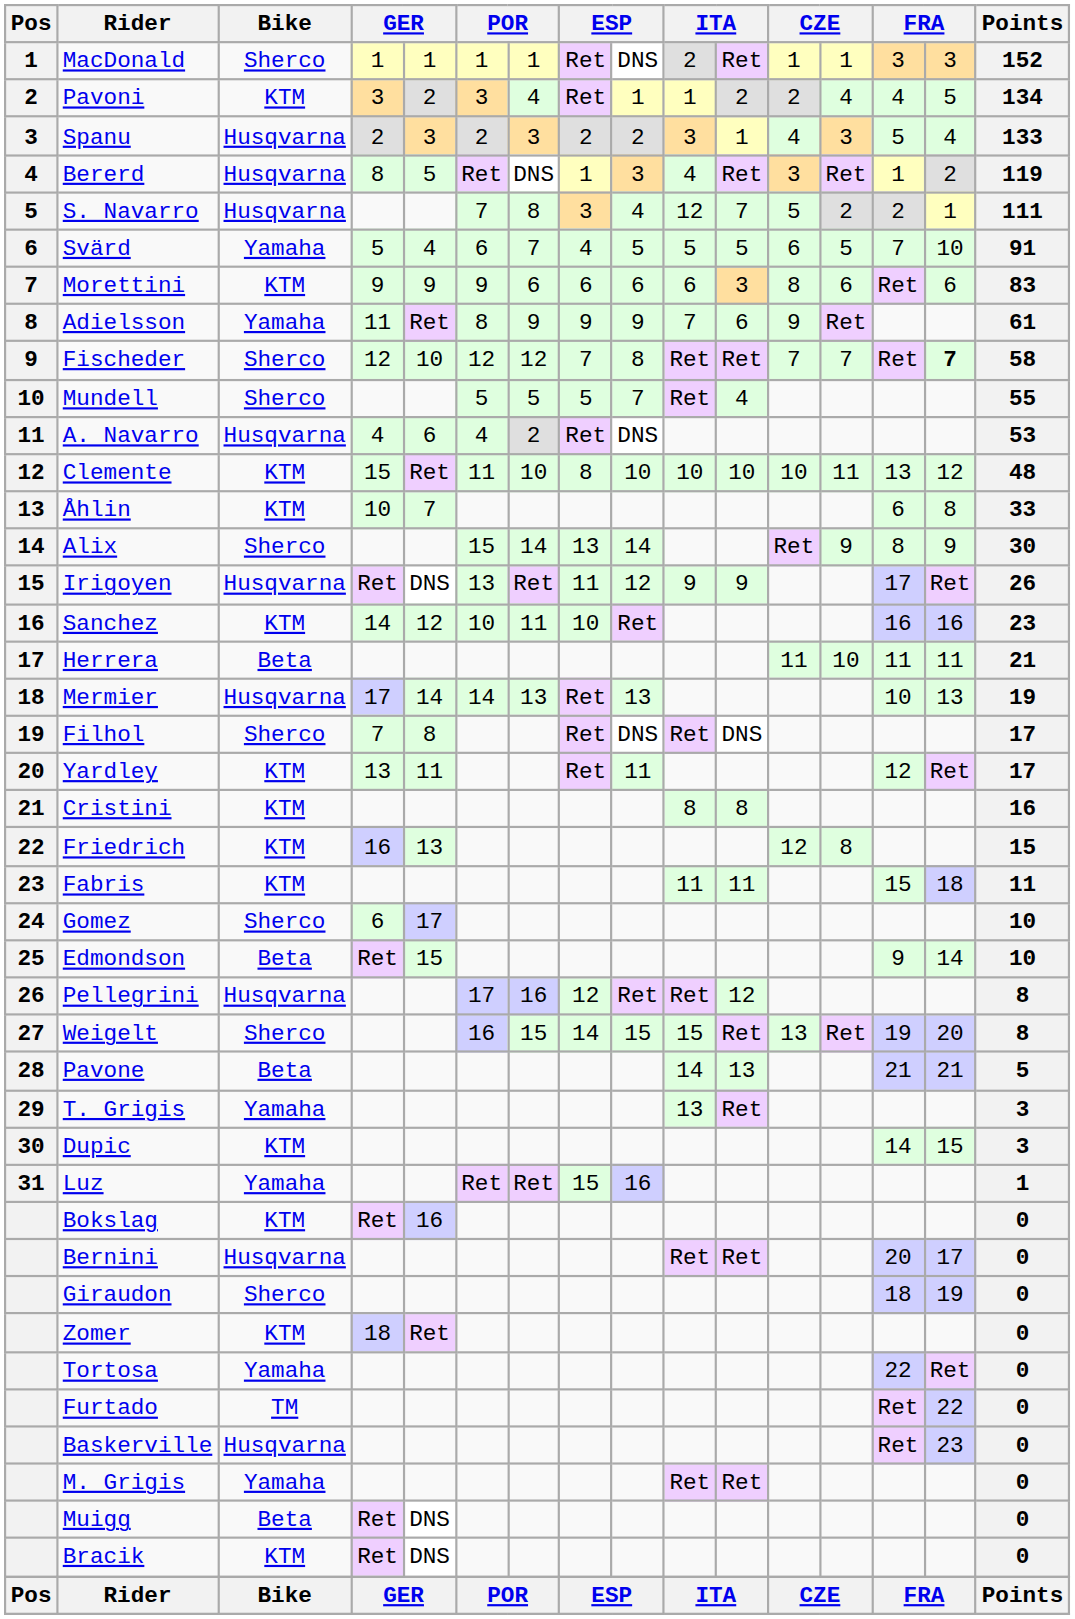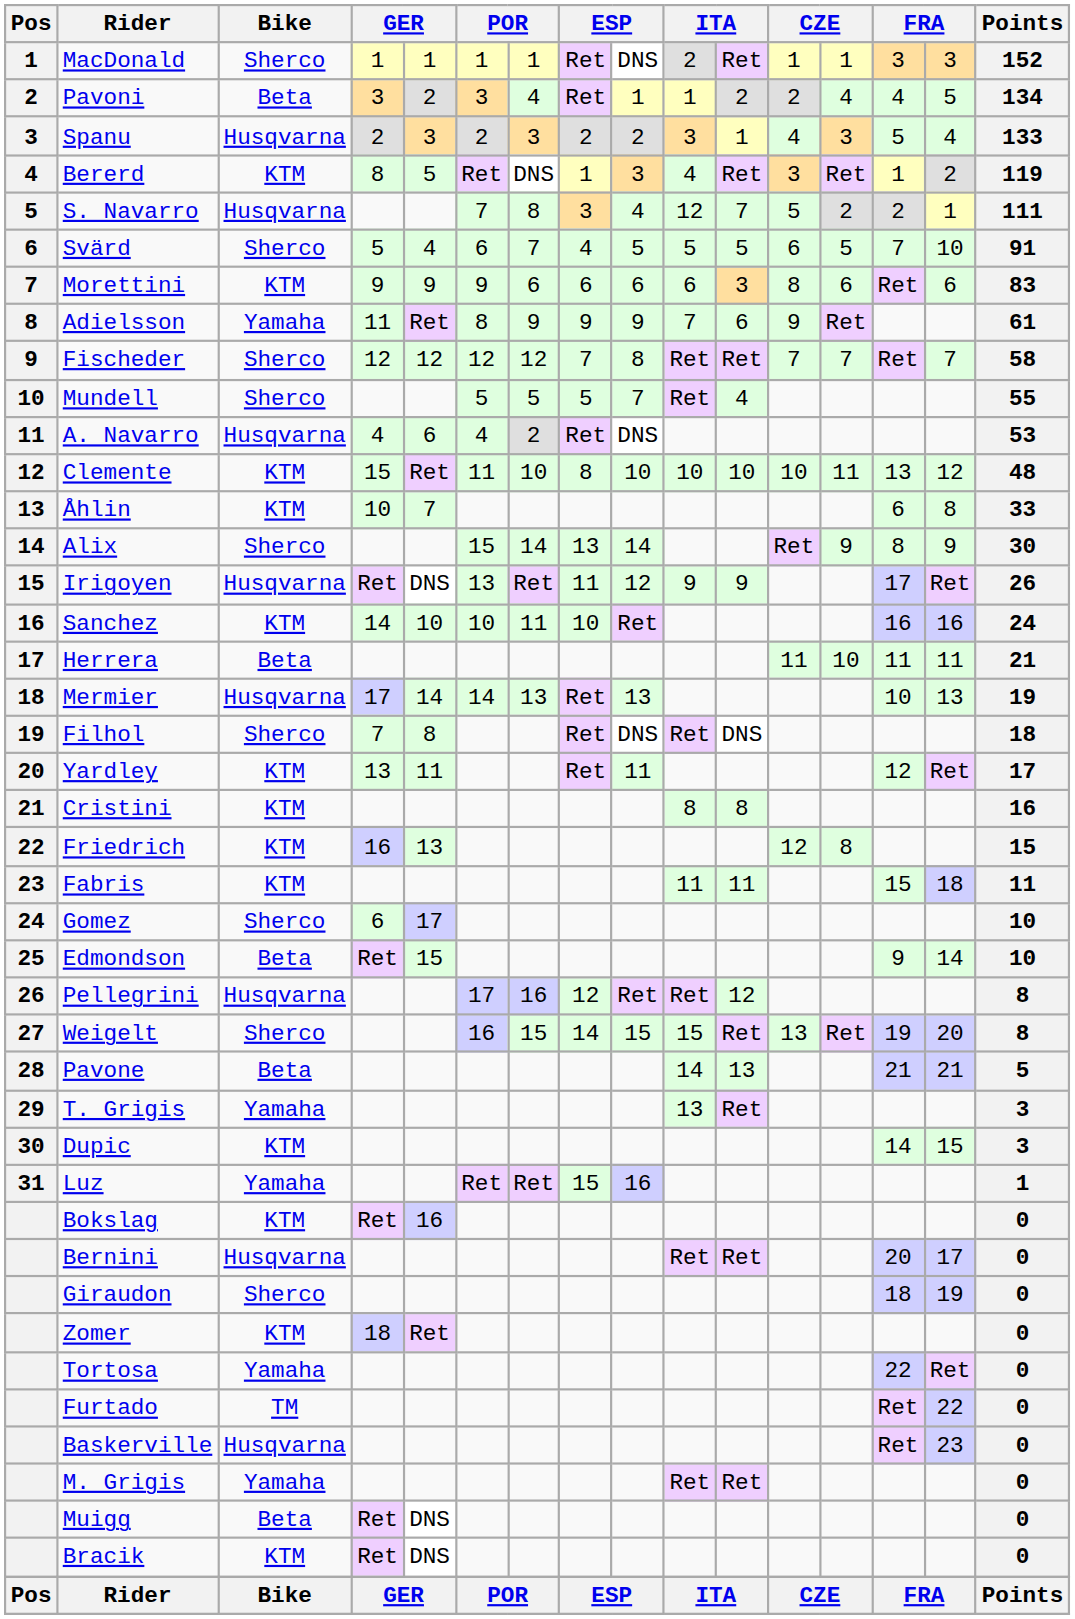 <table class="wikitable" style="font-size: 80%; text-align:center">
 <tr valign="top">
 <th valign="middle">Pos</th>
 <th valign="middle">Rider</th>
 <th valign="middle">Bike</th>
 <th colspan=2><a href='#'>GER</a><br></th>
 <th colspan=2><a href='#'>POR</a><br></th>
 <th colspan=2><a href='#'>ESP</a><br></th>
 <th colspan=2><a href='#'>ITA</a><br></th>
 <th colspan=2><a href='#'>CZE</a><br></th>
 <th colspan=2><a href='#'>FRA</a><br></th>
 <th valign="middle">Points</th>
 </tr>
 <tr>
 <th>1</th>
 <td align=left> <a href='#'>MacDonald</a></td>
 <td><a href='#'>Sherco</a></td>
 <td style="background:#ffffbf;">1</td>
 <td style="background:#ffffbf;">1</td>
 <td style="background:#ffffbf;">1</td>
 <td style="background:#ffffbf;">1</td>
 <td style="background:#efcfff;">Ret</td>
 <td style="background:#ffffff;">DNS</td>
 <td style="background:#dfdfdf;">2</td>
 <td style="background:#efcfff;">Ret</td>
 <td style="background:#ffffbf;">1</td>
 <td style="background:#ffffbf;">1</td>
 <td style="background:#ffdf9f;">3</td>
 <td style="background:#ffdf9f;">3</td>
 <th>152</th>
 </tr>
 <tr>
 <th>2</th>
 <td align=left> <a href='#'>Pavoni</a></td>
-<td><a href='#'>KTM</a></td>
+<td><a href='#'>Beta</a></td>
 <td style="background:#ffdf9f;">3</td>
 <td style="background:#dfdfdf;">2</td>
 <td style="background:#ffdf9f;">3</td>
 <td style="background:#dfffdf;">4</td>
 <td style="background:#efcfff;">Ret</td>
 <td style="background:#ffffbf;">1</td>
 <td style="background:#ffffbf;">1</td>
 <td style="background:#dfdfdf;">2</td>
 <td style="background:#dfdfdf;">2</td>
 <td style="background:#dfffdf;">4</td>
 <td style="background:#dfffdf;">4</td>
 <td style="background:#dfffdf;">5</td>
 <th>134</th>
 </tr>
 <tr>
 <th>3</th>
 <td align=left> <a href='#'>Spanu</a></td>
 <td><a href='#'>Husqvarna</a></td>
 <td style="background:#dfdfdf;">2</td>
 <td style="background:#ffdf9f;">3</td>
 <td style="background:#dfdfdf;">2</td>
 <td style="background:#ffdf9f;">3</td>
 <td style="background:#dfdfdf;">2</td>
 <td style="background:#dfdfdf;">2</td>
 <td style="background:#ffdf9f;">3</td>
 <td style="background:#ffffbf;">1</td>
 <td style="background:#dfffdf;">4</td>
 <td style="background:#ffdf9f;">3</td>
 <td style="background:#dfffdf;">5</td>
 <td style="background:#dfffdf;">4</td>
 <th>133</th>
 </tr>
 <tr>
 <th>4</th>
 <td align=left> <a href='#'>Bererd</a></td>
-<td><a href='#'>Husqvarna</a></td>
+<td><a href='#'>KTM</a></td>
 <td style="background:#dfffdf;">8</td>
 <td style="background:#dfffdf;">5</td>
 <td style="background:#efcfff;">Ret</td>
 <td style="background:#ffffff;">DNS</td>
 <td style="background:#ffffbf;">1</td>
 <td style="background:#ffdf9f;">3</td>
 <td style="background:#dfffdf;">4</td>
 <td style="background:#efcfff;">Ret</td>
 <td style="background:#ffdf9f;">3</td>
 <td style="background:#efcfff;">Ret</td>
 <td style="background:#ffffbf;">1</td>
 <td style="background:#dfdfdf;">2</td>
 <th>119</th>
 </tr>
 <tr>
 <th>5</th>
 <td align=left> <a href='#'>S. Navarro</a></td>
 <td><a href='#'>Husqvarna</a></td>
 <td></td>
 <td></td>
 <td style="background:#dfffdf;">7</td>
 <td style="background:#dfffdf;">8</td>
 <td style="background:#ffdf9f;">3</td>
 <td style="background:#dfffdf;">4</td>
 <td style="background:#dfffdf;">12</td>
 <td style="background:#dfffdf;">7</td>
 <td style="background:#dfffdf;">5</td>
 <td style="background:#dfdfdf;">2</td>
 <td style="background:#dfdfdf;">2</td>
 <td style="background:#ffffbf;">1</td>
 <th>111</th>
 </tr>
 <tr>
 <th>6</th>
 <td align=left> <a href='#'>Svärd</a></td>
-<td><a href='#'>Yamaha</a></td>
+<td><a href='#'>Sherco</a></td>
 <td style="background:#dfffdf;">5</td>
 <td style="background:#dfffdf;">4</td>
 <td style="background:#dfffdf;">6</td>
 <td style="background:#dfffdf;">7</td>
 <td style="background:#dfffdf;">4</td>
 <td style="background:#dfffdf;">5</td>
 <td style="background:#dfffdf;">5</td>
 <td style="background:#dfffdf;">5</td>
 <td style="background:#dfffdf;">6</td>
 <td style="background:#dfffdf;">5</td>
 <td style="background:#dfffdf;">7</td>
 <td style="background:#dfffdf;">10</td>
 <th>91</th>
 </tr>
 <tr>
 <th>7</th>
 <td align=left> <a href='#'>Morettini</a></td>
 <td><a href='#'>KTM</a></td>
 <td style="background:#dfffdf;">9</td>
 <td style="background:#dfffdf;">9</td>
 <td style="background:#dfffdf;">9</td>
 <td style="background:#dfffdf;">6</td>
 <td style="background:#dfffdf;">6</td>
 <td style="background:#dfffdf;">6</td>
 <td style="background:#dfffdf;">6</td>
 <td style="background:#ffdf9f;">3</td>
 <td style="background:#dfffdf;">8</td>
 <td style="background:#dfffdf;">6</td>
 <td style="background:#efcfff;">Ret</td>
 <td style="background:#dfffdf;">6</td>
 <th>83</th>
 </tr>
 <tr>
 <th>8</th>
 <td align=left> <a href='#'>Adielsson</a></td>
 <td><a href='#'>Yamaha</a></td>
 <td style="background:#dfffdf;">11</td>
 <td style="background:#efcfff;">Ret</td>
 <td style="background:#dfffdf;">8</td>
 <td style="background:#dfffdf;">9</td>
 <td style="background:#dfffdf;">9</td>
 <td style="background:#dfffdf;">9</td>
 <td style="background:#dfffdf;">7</td>
 <td style="background:#dfffdf;">6</td>
 <td style="background:#dfffdf;">9</td>
 <td style="background:#efcfff;">Ret</td>
 <td></td>
 <td></td>
 <th>61</th>
 </tr>
 <tr>
 <th>9</th>
 <td align=left> <a href='#'>Fischeder</a></td>
 <td><a href='#'>Sherco</a></td>
 <td style="background:#dfffdf;">12</td>
-<td style="background:#dfffdf;">10</td>
+<td style="background:#dfffdf;">12</td>
 <td style="background:#dfffdf;">12</td>
 <td style="background:#dfffdf;">12</td>
 <td style="background:#dfffdf;">7</td>
 <td style="background:#dfffdf;">8</td>
 <td style="background:#efcfff;">Ret</td>
 <td style="background:#efcfff;">Ret</td>
 <td style="background:#dfffdf;">7</td>
 <td style="background:#dfffdf;">7</td>
 <td style="background:#efcfff;">Ret</td>
-<td style="background:#dfffdf;"><strong>7</strong></td>
+<td style="background:#dfffdf;">7</td>
 <th>58</th>
 </tr>
 <tr>
 <th>10</th>
 <td align=left> <a href='#'>Mundell</a></td>
 <td><a href='#'>Sherco</a></td>
 <td></td>
 <td></td>
 <td style="background:#dfffdf;">5</td>
 <td style="background:#dfffdf;">5</td>
 <td style="background:#dfffdf;">5</td>
 <td style="background:#dfffdf;">7</td>
 <td style="background:#efcfff;">Ret</td>
 <td style="background:#dfffdf;">4</td>
 <td></td>
 <td></td>
 <td></td>
 <td></td>
 <th>55</th>
 </tr>
 <tr>
 <th>11</th>
 <td align=left> <a href='#'>A. Navarro</a></td>
 <td><a href='#'>Husqvarna</a></td>
 <td style="background:#dfffdf;">4</td>
 <td style="background:#dfffdf;">6</td>
 <td style="background:#dfffdf;">4</td>
 <td style="background:#dfdfdf;">2</td>
 <td style="background:#efcfff;">Ret</td>
 <td style="background:#ffffff;">DNS</td>
 <td></td>
 <td></td>
 <td></td>
 <td></td>
 <td></td>
 <td></td>
 <th>53</th>
 </tr>
 <tr>
 <th>12</th>
 <td align=left> <a href='#'>Clemente</a></td>
 <td><a href='#'>KTM</a></td>
 <td style="background:#dfffdf;">15</td>
 <td style="background:#efcfff;">Ret</td>
 <td style="background:#dfffdf;">11</td>
 <td style="background:#dfffdf;">10</td>
 <td style="background:#dfffdf;">8</td>
 <td style="background:#dfffdf;">10</td>
 <td style="background:#dfffdf;">10</td>
 <td style="background:#dfffdf;">10</td>
 <td style="background:#dfffdf;">10</td>
 <td style="background:#dfffdf;">11</td>
 <td style="background:#dfffdf;">13</td>
 <td style="background:#dfffdf;">12</td>
 <th>48</th>
 </tr>
 <tr>
 <th>13</th>
 <td align=left> <a href='#'>Åhlin</a></td>
 <td><a href='#'>KTM</a></td>
 <td style="background:#dfffdf;">10</td>
 <td style="background:#dfffdf;">7</td>
 <td></td>
 <td></td>
 <td></td>
 <td></td>
 <td></td>
 <td></td>
 <td></td>
 <td></td>
 <td style="background:#dfffdf;">6</td>
 <td style="background:#dfffdf;">8</td>
 <th>33</th>
 </tr>
 <tr>
 <th>14</th>
 <td align=left> <a href='#'>Alix</a></td>
 <td><a href='#'>Sherco</a></td>
 <td></td>
 <td></td>
 <td style="background:#dfffdf;">15</td>
 <td style="background:#dfffdf;">14</td>
 <td style="background:#dfffdf;">13</td>
 <td style="background:#dfffdf;">14</td>
 <td></td>
 <td></td>
 <td style="background:#efcfff;">Ret</td>
 <td style="background:#dfffdf;">9</td>
 <td style="background:#dfffdf;">8</td>
 <td style="background:#dfffdf;">9</td>
 <th>30</th>
 </tr>
 <tr>
 <th>15</th>
 <td align=left> <a href='#'>Irigoyen</a></td>
 <td><a href='#'>Husqvarna</a></td>
 <td style="background:#efcfff;">Ret</td>
 <td style="background:#ffffff;">DNS</td>
 <td style="background:#dfffdf;">13</td>
 <td style="background:#efcfff;">Ret</td>
 <td style="background:#dfffdf;">11</td>
 <td style="background:#dfffdf;">12</td>
 <td style="background:#dfffdf;">9</td>
 <td style="background:#dfffdf;">9</td>
 <td></td>
 <td></td>
 <td style="background:#cfcfff;">17</td>
 <td style="background:#efcfff;">Ret</td>
 <th>26</th>
 </tr>
 <tr>
 <th>16</th>
 <td align=left> <a href='#'>Sanchez</a></td>
 <td><a href='#'>KTM</a></td>
 <td style="background:#dfffdf;">14</td>
-<td style="background:#dfffdf;">12</td>
+<td style="background:#dfffdf;">10</td>
 <td style="background:#dfffdf;">10</td>
 <td style="background:#dfffdf;">11</td>
 <td style="background:#dfffdf;">10</td>
 <td style="background:#efcfff;">Ret</td>
 <td></td>
 <td></td>
 <td></td>
 <td></td>
 <td style="background:#cfcfff;">16</td>
 <td style="background:#cfcfff;">16</td>
-<th>23</th>
+<th>24</th>
 </tr>
 <tr>
 <th>17</th>
 <td align=left> <a href='#'>Herrera</a></td>
 <td><a href='#'>Beta</a></td>
 <td></td>
 <td></td>
 <td></td>
 <td></td>
 <td></td>
 <td></td>
 <td></td>
 <td></td>
 <td style="background:#dfffdf;">11</td>
 <td style="background:#dfffdf;">10</td>
 <td style="background:#dfffdf;">11</td>
 <td style="background:#dfffdf;">11</td>
 <th>21</th>
 </tr>
 <tr>
 <th>18</th>
 <td align=left> <a href='#'>Mermier</a></td>
 <td><a href='#'>Husqvarna</a></td>
 <td style="background:#cfcfff;">17</td>
 <td style="background:#dfffdf;">14</td>
 <td style="background:#dfffdf;">14</td>
 <td style="background:#dfffdf;">13</td>
 <td style="background:#efcfff;">Ret</td>
 <td style="background:#dfffdf;">13</td>
 <td></td>
 <td></td>
 <td></td>
 <td></td>
 <td style="background:#dfffdf;">10</td>
 <td style="background:#dfffdf;">13</td>
 <th>19</th>
 </tr>
 <tr>
 <th>19</th>
 <td align=left> <a href='#'>Filhol</a></td>
 <td><a href='#'>Sherco</a></td>
 <td style="background:#dfffdf;">7</td>
 <td style="background:#dfffdf;">8</td>
 <td></td>
 <td></td>
 <td style="background:#efcfff;">Ret</td>
 <td style="background:#ffffff;">DNS</td>
 <td style="background:#efcfff;">Ret</td>
 <td style="background:#ffffff;">DNS</td>
 <td></td>
 <td></td>
 <td></td>
 <td></td>
-<th>17</th>
+<th>18</th>
 </tr>
 <tr>
 <th>20</th>
 <td align=left> <a href='#'>Yardley</a></td>
 <td><a href='#'>KTM</a></td>
 <td style="background:#dfffdf;">13</td>
 <td style="background:#dfffdf;">11</td>
 <td></td>
 <td></td>
 <td style="background:#efcfff;">Ret</td>
 <td style="background:#dfffdf;">11</td>
 <td></td>
 <td></td>
 <td></td>
 <td></td>
 <td style="background:#dfffdf;">12</td>
 <td style="background:#efcfff;">Ret</td>
 <th>17</th>
 </tr>
 <tr>
 <th>21</th>
 <td align=left> <a href='#'>Cristini</a></td>
 <td><a href='#'>KTM</a></td>
 <td></td>
 <td></td>
 <td></td>
 <td></td>
 <td></td>
 <td></td>
 <td style="background:#dfffdf;">8</td>
 <td style="background:#dfffdf;">8</td>
 <td></td>
 <td></td>
 <td></td>
 <td></td>
 <th>16</th>
 </tr>
 <tr>
 <th>22</th>
 <td align=left> <a href='#'>Friedrich</a></td>
 <td><a href='#'>KTM</a></td>
 <td style="background:#cfcfff;">16</td>
 <td style="background:#dfffdf;">13</td>
 <td></td>
 <td></td>
 <td></td>
 <td></td>
 <td></td>
 <td></td>
 <td style="background:#dfffdf;">12</td>
 <td style="background:#dfffdf;">8</td>
 <td></td>
 <td></td>
 <th>15</th>
 </tr>
 <tr>
 <th>23</th>
 <td align=left> <a href='#'>Fabris</a></td>
 <td><a href='#'>KTM</a></td>
 <td></td>
 <td></td>
 <td></td>
 <td></td>
 <td></td>
 <td></td>
 <td style="background:#dfffdf;">11</td>
 <td style="background:#dfffdf;">11</td>
 <td></td>
 <td></td>
 <td style="background:#dfffdf;">15</td>
 <td style="background:#cfcfff;">18</td>
 <th>11</th>
 </tr>
 <tr>
 <th>24</th>
 <td align=left> <a href='#'>Gomez</a></td>
 <td><a href='#'>Sherco</a></td>
 <td style="background:#dfffdf;">6</td>
 <td style="background:#cfcfff;">17</td>
 <td></td>
 <td></td>
 <td></td>
 <td></td>
 <td></td>
 <td></td>
 <td></td>
 <td></td>
 <td></td>
 <td></td>
 <th>10</th>
 </tr>
 <tr>
 <th>25</th>
 <td align=left> <a href='#'>Edmondson</a></td>
 <td><a href='#'>Beta</a></td>
 <td style="background:#efcfff;">Ret</td>
 <td style="background:#dfffdf;">15</td>
 <td></td>
 <td></td>
 <td></td>
 <td></td>
 <td></td>
 <td></td>
 <td></td>
 <td></td>
 <td style="background:#dfffdf;">9</td>
 <td style="background:#dfffdf;">14</td>
 <th>10</th>
 </tr>
 <tr>
 <th>26</th>
 <td align=left> <a href='#'>Pellegrini</a></td>
 <td><a href='#'>Husqvarna</a></td>
 <td></td>
 <td></td>
 <td style="background:#cfcfff;">17</td>
 <td style="background:#cfcfff;">16</td>
 <td style="background:#dfffdf;">12</td>
 <td style="background:#efcfff;">Ret</td>
 <td style="background:#efcfff;">Ret</td>
 <td style="background:#dfffdf;">12</td>
 <td></td>
 <td></td>
 <td></td>
 <td></td>
 <th>8</th>
 </tr>
 <tr>
 <th>27</th>
 <td align=left> <a href='#'>Weigelt</a></td>
 <td><a href='#'>Sherco</a></td>
 <td></td>
 <td></td>
 <td style="background:#cfcfff;">16</td>
 <td style="background:#dfffdf;">15</td>
 <td style="background:#dfffdf;">14</td>
 <td style="background:#dfffdf;">15</td>
 <td style="background:#dfffdf;">15</td>
 <td style="background:#efcfff;">Ret</td>
 <td style="background:#dfffdf;">13</td>
 <td style="background:#efcfff;">Ret</td>
 <td style="background:#cfcfff;">19</td>
 <td style="background:#cfcfff;">20</td>
 <th>8</th>
 </tr>
 <tr>
 <th>28</th>
 <td align=left> <a href='#'>Pavone</a></td>
 <td><a href='#'>Beta</a></td>
 <td></td>
 <td></td>
 <td></td>
 <td></td>
 <td></td>
 <td></td>
 <td style="background:#dfffdf;">14</td>
 <td style="background:#dfffdf;">13</td>
 <td></td>
 <td></td>
 <td style="background:#cfcfff;">21</td>
 <td style="background:#cfcfff;">21</td>
 <th>5</th>
 </tr>
 <tr>
 <th>29</th>
 <td align=left> <a href='#'>T. Grigis</a></td>
 <td><a href='#'>Yamaha</a></td>
 <td></td>
 <td></td>
 <td></td>
 <td></td>
 <td></td>
 <td></td>
 <td style="background:#dfffdf;">13</td>
 <td style="background:#efcfff;">Ret</td>
 <td></td>
 <td></td>
 <td></td>
 <td></td>
 <th>3</th>
 </tr>
 <tr>
 <th>30</th>
 <td align=left> <a href='#'>Dupic</a></td>
 <td><a href='#'>KTM</a></td>
 <td></td>
 <td></td>
 <td></td>
 <td></td>
 <td></td>
 <td></td>
 <td></td>
 <td></td>
 <td></td>
 <td></td>
 <td style="background:#dfffdf;">14</td>
 <td style="background:#dfffdf;">15</td>
 <th>3</th>
 </tr>
 <tr>
 <th>31</th>
 <td align=left> <a href='#'>Luz</a></td>
 <td><a href='#'>Yamaha</a></td>
 <td></td>
 <td></td>
 <td style="background:#efcfff;">Ret</td>
 <td style="background:#efcfff;">Ret</td>
 <td style="background:#dfffdf;">15</td>
 <td style="background:#cfcfff;">16</td>
 <td></td>
 <td></td>
 <td></td>
 <td></td>
 <td></td>
 <td></td>
 <th>1</th>
 </tr>
 <tr>
 <th></th>
 <td align=left> <a href='#'>Bokslag</a></td>
 <td><a href='#'>KTM</a></td>
 <td style="background:#efcfff;">Ret</td>
 <td style="background:#cfcfff;">16</td>
 <td></td>
 <td></td>
 <td></td>
 <td></td>
 <td></td>
 <td></td>
 <td></td>
 <td></td>
 <td></td>
 <td></td>
 <th>0</th>
 </tr>
 <tr>
 <th></th>
 <td align=left> <a href='#'>Bernini</a></td>
 <td><a href='#'>Husqvarna</a></td>
 <td></td>
 <td></td>
 <td></td>
 <td></td>
 <td></td>
 <td></td>
 <td style="background:#efcfff;">Ret</td>
 <td style="background:#efcfff;">Ret</td>
 <td></td>
 <td></td>
 <td style="background:#cfcfff;">20</td>
 <td style="background:#cfcfff;">17</td>
 <th>0</th>
 </tr>
 <tr>
 <th></th>
 <td align=left> <a href='#'>Giraudon</a></td>
 <td><a href='#'>Sherco</a></td>
 <td></td>
 <td></td>
 <td></td>
 <td></td>
 <td></td>
 <td></td>
 <td></td>
 <td></td>
 <td></td>
 <td></td>
 <td style="background:#cfcfff;">18</td>
 <td style="background:#cfcfff;">19</td>
 <th>0</th>
 </tr>
 <tr>
 <th></th>
 <td align=left> <a href='#'>Zomer</a></td>
 <td><a href='#'>KTM</a></td>
 <td style="background:#cfcfff;">18</td>
 <td style="background:#efcfff;">Ret</td>
 <td></td>
 <td></td>
 <td></td>
 <td></td>
 <td></td>
 <td></td>
 <td></td>
 <td></td>
 <td></td>
 <td></td>
 <th>0</th>
 </tr>
 <tr>
 <th></th>
 <td align=left> <a href='#'>Tortosa</a></td>
 <td><a href='#'>Yamaha</a></td>
 <td></td>
 <td></td>
 <td></td>
 <td></td>
 <td></td>
 <td></td>
 <td></td>
 <td></td>
 <td></td>
 <td></td>
 <td style="background:#cfcfff;">22</td>
 <td style="background:#efcfff;">Ret</td>
 <th>0</th>
 </tr>
 <tr>
 <th></th>
 <td align=left> <a href='#'>Furtado</a></td>
 <td><a href='#'>TM</a></td>
 <td></td>
 <td></td>
 <td></td>
 <td></td>
 <td></td>
 <td></td>
 <td></td>
 <td></td>
 <td></td>
 <td></td>
 <td style="background:#efcfff;">Ret</td>
 <td style="background:#cfcfff;">22</td>
 <th>0</th>
 </tr>
 <tr>
 <th></th>
 <td align=left> <a href='#'>Baskerville</a></td>
 <td><a href='#'>Husqvarna</a></td>
 <td></td>
 <td></td>
 <td></td>
 <td></td>
 <td></td>
 <td></td>
 <td></td>
 <td></td>
 <td></td>
 <td></td>
 <td style="background:#efcfff;">Ret</td>
 <td style="background:#cfcfff;">23</td>
 <th>0</th>
 </tr>
 <tr>
 <th></th>
 <td align=left> <a href='#'>M. Grigis</a></td>
 <td><a href='#'>Yamaha</a></td>
 <td></td>
 <td></td>
 <td></td>
 <td></td>
 <td></td>
 <td></td>
 <td style="background:#efcfff;">Ret</td>
 <td style="background:#efcfff;">Ret</td>
 <td></td>
 <td></td>
 <td></td>
 <td></td>
 <th>0</th>
 </tr>
 <tr>
 <th></th>
 <td align=left> <a href='#'>Muigg</a></td>
 <td><a href='#'>Beta</a></td>
 <td style="background:#efcfff;">Ret</td>
 <td style="background:#ffffff;">DNS</td>
 <td></td>
 <td></td>
 <td></td>
 <td></td>
 <td></td>
 <td></td>
 <td></td>
 <td></td>
 <td></td>
 <td></td>
 <th>0</th>
 </tr>
 <tr>
 <th></th>
 <td align=left> <a href='#'>Bracik</a></td>
 <td><a href='#'>KTM</a></td>
 <td style="background:#efcfff;">Ret</td>
 <td style="background:#ffffff;">DNS</td>
 <td></td>
 <td></td>
 <td></td>
 <td></td>
 <td></td>
 <td></td>
 <td></td>
 <td></td>
 <td></td>
 <td></td>
 <th>0</th>
 </tr>
 <tr>
 </tr>
 <tr valign="top">
 <th valign="middle">Pos</th>
 <th valign="middle">Rider</th>
 <th valign="middle">Bike</th>
 <th colspan=2><a href='#'>GER</a><br></th>
 <th colspan=2><a href='#'>POR</a><br></th>
 <th colspan=2><a href='#'>ESP</a><br></th>
 <th colspan=2><a href='#'>ITA</a><br></th>
 <th colspan=2><a href='#'>CZE</a><br></th>
 <th colspan=2><a href='#'>FRA</a><br></th>
 <th valign="middle">Points</th>
 </tr>
 <tr>
 </tr>
 </table>
